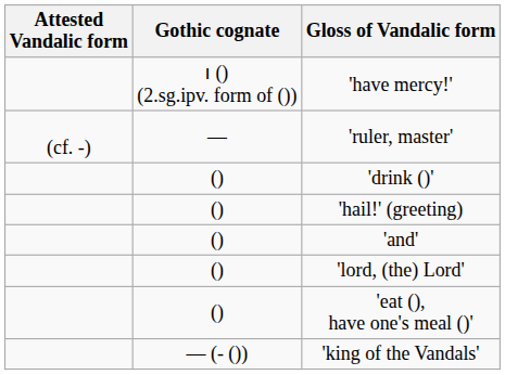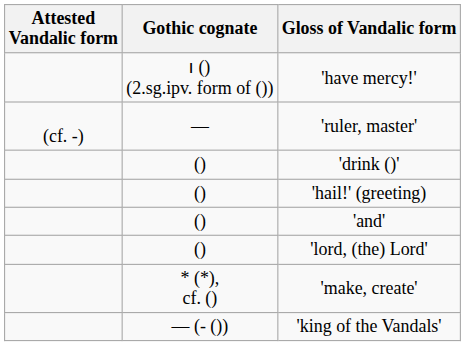 <table class="wikitable" style="text-align:center;">
 <tr>
 <th>Attested<br>Vandalic form</th>
 <th>Gothic cognate</th>
 <th>Gloss of Vandalic form</th>
 </tr>
 <tr>
 <td></td>
 <td>𐌹 ()<br>(2.sg.ipv. form of  ())</td>
 <td>'have mercy!'</td>
 </tr>
 <tr>
 <td><br> (cf. -<em></em>)</td>
 <td>—</td>
 <td>'ruler, master'</td>
 </tr>
 <tr>
 <td></td>
 <td> ()</td>
 <td>'drink (<a href='#'></a>)'</td>
 </tr>
 <tr>
 <td></td>
 <td> ()</td>
 <td>'hail!' (greeting)</td>
 </tr>
 <tr>
 <td></td>
 <td> ()</td>
 <td>'and'</td>
 </tr>
 <tr>
 <td></td>
 <td> ()</td>
 <td>'lord, (the) Lord'</td>
 </tr>
 <tr>
 <td></td>
-<td> ()</td>
-<td>'eat (<a href='#'></a>),<br> have one's meal (<a href='#'></a>)'</td>
+<td>* (*),<br>cf.  ()</td>
+<td>'make, create'</td>
 </tr>
 <tr>
 <td></td>
 <td>— (- ())</td>
 <td>'king of the Vandals'</td>
 </tr>
 </table>
